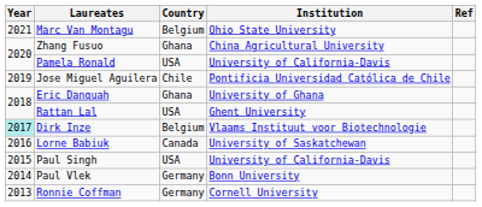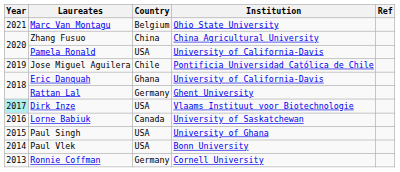 <table class="wikitable">
 <tr>
 <th>Year</th>
 <th>Laureates</th>
 <th>Country</th>
 <th>Institution</th>
 <th>Ref</th>
 </tr>
 <tr>
 <td>2021</td>
 <td><a href='#'>Marc Van Montagu</a></td>
 <td>Belgium</td>
 <td><a href='#'>Ohio State University</a></td>
 <td></td>
 </tr>
 <tr>
 <td rowspan="2">2020</td>
 <td>Zhang Fusuo</td>
-<td>Ghana</td>
+<td>China</td>
 <td><a href='#'>China Agricultural University</a></td>
 <td></td>
 </tr>
 <tr>
 <td><a href='#'>Pamela Ronald</a></td>
 <td>USA</td>
 <td><a href='#'>University of California-Davis</a></td>
 <td></td>
 </tr>
 <tr>
 <td>2019</td>
 <td>Jose Miguel Aguilera</td>
 <td>Chile</td>
 <td><a href='#'>Pontificia Universidad Católica de Chile</a></td>
 <td></td>
 </tr>
 <tr>
 <td rowspan="2">2018</td>
 <td><a href='#'>Eric Danquah</a></td>
 <td>Ghana</td>
-<td><a href='#'>University of Ghana</a></td>
+<td><a href='#'>University of California-Davis</a></td>
 <td></td>
 </tr>
 <tr>
 <td><a href='#'>Rattan Lal</a></td>
-<td>USA</td>
+<td>Germany</td>
 <td><a href='#'>Ghent University</a></td>
 <td></td>
 </tr>
 <tr>
 <td style="background: paleturquoise;">2017</td>
 <td><a href='#'>Dirk Inze</a></td>
-<td>Belgium</td>
+<td>USA</td>
 <td><a href='#'>Vlaams Instituut voor Biotechnologie</a></td>
 <td></td>
 </tr>
 <tr>
 <td>2016</td>
 <td><a href='#'>Lorne Babiuk</a></td>
 <td>Canada</td>
 <td><a href='#'>University of Saskatchewan</a></td>
 <td></td>
 </tr>
 <tr>
 <td>2015</td>
 <td>Paul Singh</td>
 <td>USA</td>
-<td><a href='#'>University of California-Davis</a></td>
+<td><a href='#'>University of Ghana</a></td>
 <td></td>
 </tr>
 <tr>
 <td>2014</td>
 <td>Paul Vlek</td>
-<td>Germany</td>
+<td>USA</td>
 <td><a href='#'>Bonn University</a></td>
 <td></td>
 </tr>
 <tr>
 <td>2013</td>
 <td><a href='#'>Ronnie Coffman</a></td>
 <td>Germany</td>
 <td><a href='#'>Cornell University</a></td>
 <td></td>
 </tr>
 </table>
